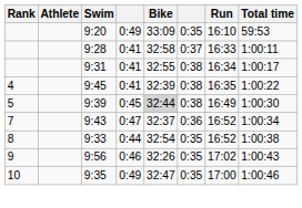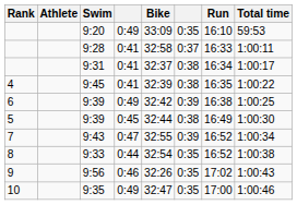 <table class="wikitable sortable">
 <tr>
 <th>Rank</th>
 <th>Athlete</th>
 <th>Swim</th>
 <th></th>
 <th>Bike</th>
 <th></th>
 <th>Run</th>
 <th>Total time</th>
 </tr>
 <tr>
 <td></td>
 <td></td>
 <td>9:20</td>
 <td>0:49</td>
 <td>33:09</td>
 <td>0:35</td>
 <td>16:10</td>
 <td>59:53</td>
 </tr>
 <tr>
 <td></td>
 <td></td>
 <td>9:28</td>
 <td>0:41</td>
 <td>32:58</td>
 <td>0:37</td>
 <td>16:33</td>
 <td>1:00:11</td>
 </tr>
 <tr>
 <td></td>
 <td></td>
 <td>9:31</td>
 <td>0:41</td>
-<td>32:55</td>
+<td>32:37</td>
 <td>0:38</td>
 <td>16:34</td>
 <td>1:00:17</td>
 </tr>
 <tr>
 <td>4</td>
 <td></td>
 <td>9:45</td>
 <td>0:41</td>
 <td>32:39</td>
 <td>0:38</td>
 <td>16:35</td>
 <td>1:00:22</td>
 </tr>
 <tr>
+<td>6</td>
+<td></td>
+<td>9:39</td>
+<td>0:49</td>
+<td>32:42</td>
+<td>0:39</td>
+<td>16:38</td>
+<td>1:00:25</td>
+</tr>
+<tr>
 <td>5</td>
 <td></td>
 <td>9:39</td>
 <td>0:45</td>
-<td style="background: lightgrey;">32:44</td>
+<td>32:44</td>
 <td>0:38</td>
 <td>16:49</td>
 <td>1:00:30</td>
 </tr>
 <tr>
 <td>7</td>
 <td></td>
 <td>9:43</td>
 <td>0:47</td>
-<td>32:37</td>
-<td>0:36</td>
+<td>32:55</td>
+<td>0:39</td>
 <td>16:52</td>
 <td>1:00:34</td>
 </tr>
 <tr>
 <td>8</td>
 <td></td>
 <td>9:33</td>
 <td>0:44</td>
 <td>32:54</td>
 <td>0:35</td>
 <td>16:52</td>
 <td>1:00:38</td>
 </tr>
 <tr>
 <td>9</td>
 <td></td>
 <td>9:56</td>
 <td>0:46</td>
 <td>32:26</td>
 <td>0:35</td>
 <td>17:02</td>
 <td>1:00:43</td>
 </tr>
 <tr>
 <td>10</td>
 <td></td>
 <td>9:35</td>
 <td>0:49</td>
 <td>32:47</td>
 <td>0:35</td>
 <td>17:00</td>
 <td>1:00:46</td>
 </tr>
 </table>
